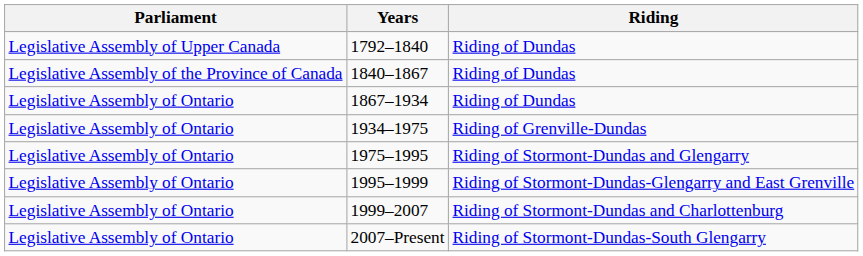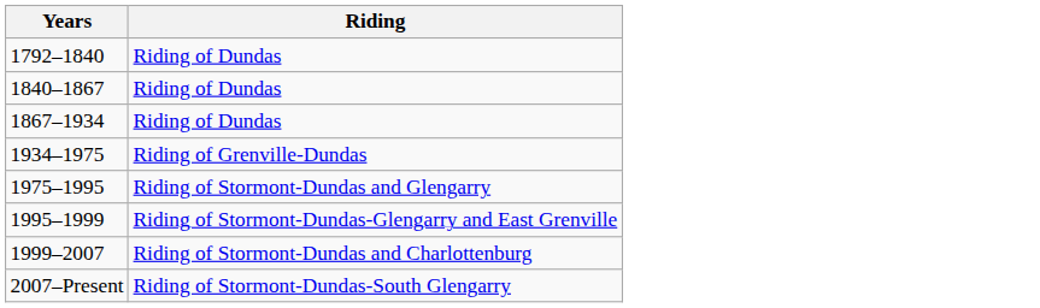 <table class="wikitable">
 <tr>
-<th>Parliament</th>
 <th>Years</th>
 <th>Riding</th>
 </tr>
 <tr>
-<td><a href='#'>Legislative Assembly of Upper Canada</a></td>
 <td>1792–1840</td>
 <td><a href='#'>Riding of Dundas</a></td>
 </tr>
 <tr>
-<td><a href='#'>Legislative Assembly of the Province of Canada </a></td>
 <td>1840–1867</td>
 <td><a href='#'>Riding of Dundas</a></td>
 </tr>
 <tr>
-<td><a href='#'>Legislative Assembly of Ontario</a></td>
 <td>1867–1934</td>
 <td><a href='#'>Riding of Dundas</a></td>
 </tr>
 <tr>
-<td><a href='#'>Legislative Assembly of Ontario</a></td>
 <td>1934–1975</td>
 <td><a href='#'>Riding of Grenville-Dundas</a></td>
 </tr>
 <tr>
-<td><a href='#'>Legislative Assembly of Ontario</a></td>
 <td>1975–1995</td>
 <td><a href='#'>Riding of Stormont-Dundas and Glengarry</a></td>
 </tr>
 <tr>
-<td><a href='#'>Legislative Assembly of Ontario</a></td>
 <td>1995–1999</td>
 <td><a href='#'>Riding of Stormont-Dundas-Glengarry and East Grenville</a></td>
 </tr>
 <tr>
-<td><a href='#'>Legislative Assembly of Ontario</a></td>
 <td>1999–2007</td>
 <td><a href='#'>Riding of Stormont-Dundas and Charlottenburg</a></td>
 </tr>
 <tr>
-<td><a href='#'>Legislative Assembly of Ontario</a></td>
 <td>2007–Present</td>
 <td><a href='#'>Riding of Stormont-Dundas-South Glengarry</a></td>
 </tr>
 </table>
